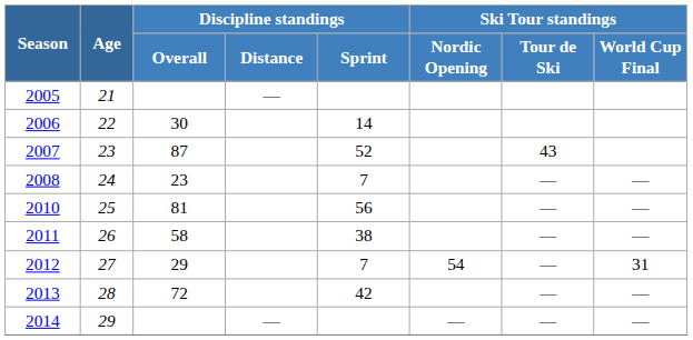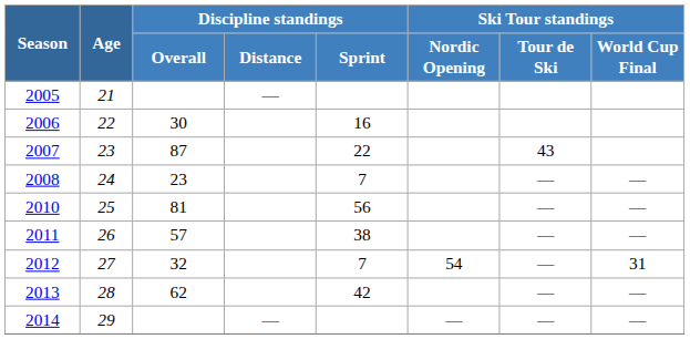 <table class="wikitable" style="font-size:95%; text-align:center; border:grey solid 1px; border-collapse:collapse; background:#ffffff;">
 <tr>
 <th style="background-color:#369; color:white; width:60px;" rowspan="2"> Season </th>
 <th style="background-color:#369; color:white; width:40px;" rowspan="2"> Age </th>
 <th style="background-color:#4180be; color:white;" colspan="3">Discipline standings</th>
 <th style="background-color:#4180be; color:white;" colspan="3">Ski Tour standings</th>
 </tr>
 <tr>
 <th style="background-color:#4180be; color:white; width:75px;">Overall</th>
 <th style="background-color:#4180be; color:white; width:75px;">Distance</th>
 <th style="background-color:#4180be; color:white; width:75px;">Sprint</th>
 <th style="background-color:#4180be; color:white; width:75px;">Nordic<br>Opening</th>
 <th style="background-color:#4180be; color:white; width:75px;">Tour de<br>Ski</th>
 <th style="background-color:#4180be; color:white; width:75px;">World Cup<br>Final</th>
 </tr>
 <tr>
 <td><a href='#'>2005</a></td>
 <td><em>21</em></td>
 <td></td>
 <td>—</td>
 <td></td>
 <td></td>
 <td></td>
 <td></td>
 </tr>
 <tr>
 <td><a href='#'>2006</a></td>
 <td><em>22</em></td>
 <td>30</td>
 <td></td>
-<td>14</td>
+<td>16</td>
 <td></td>
 <td></td>
 <td></td>
 </tr>
 <tr>
 <td><a href='#'>2007</a></td>
 <td><em>23</em></td>
 <td>87</td>
 <td></td>
-<td>52</td>
+<td>22</td>
 <td></td>
 <td>43</td>
 <td></td>
 </tr>
 <tr>
 <td><a href='#'>2008</a></td>
 <td><em>24</em></td>
 <td>23</td>
 <td></td>
 <td>7</td>
 <td></td>
 <td>—</td>
 <td>—</td>
 </tr>
 <tr>
 <td><a href='#'>2010</a></td>
 <td><em>25</em></td>
 <td>81</td>
 <td></td>
 <td>56</td>
 <td></td>
 <td>—</td>
 <td>—</td>
 </tr>
 <tr>
 <td><a href='#'>2011</a></td>
 <td><em>26</em></td>
-<td>58</td>
+<td>57</td>
 <td></td>
 <td>38</td>
 <td></td>
 <td>—</td>
 <td>—</td>
 </tr>
 <tr>
 <td><a href='#'>2012</a></td>
 <td><em>27</em></td>
-<td>29</td>
+<td>32</td>
 <td></td>
 <td>7</td>
 <td>54</td>
 <td>—</td>
 <td>31</td>
 </tr>
 <tr>
 <td><a href='#'>2013</a></td>
 <td><em>28</em></td>
-<td>72</td>
+<td>62</td>
 <td></td>
 <td>42</td>
 <td></td>
 <td>—</td>
 <td>—</td>
 </tr>
 <tr>
 <td><a href='#'>2014</a></td>
 <td><em>29</em></td>
 <td></td>
 <td>—</td>
 <td></td>
 <td>—</td>
 <td>—</td>
 <td>—</td>
 </tr>
 <tr>
 </tr>
 </table>
